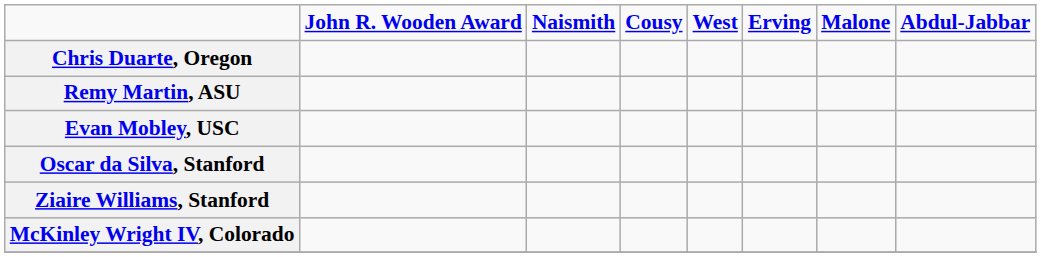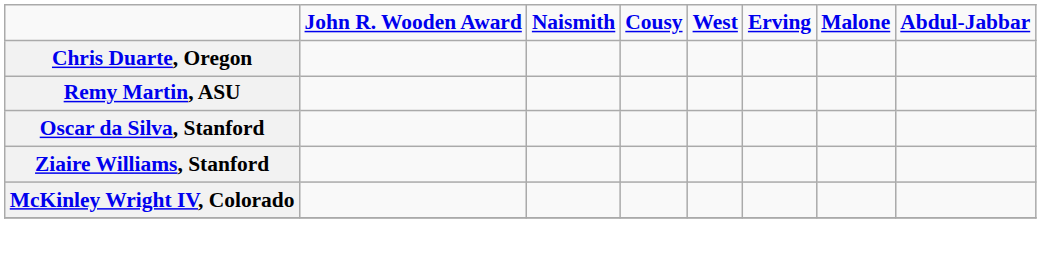 <table class="wikitable" style="white-space:nowrap; font-size:90%;">
 <tr>
 <td></td>
 <td><strong><a href='#'>John R. Wooden Award</a></strong></td>
 <td><strong><a href='#'>Naismith</a></strong></td>
 <td><strong><a href='#'>Cousy</a></strong></td>
 <td><strong><a href='#'>West</a></strong></td>
 <td><strong><a href='#'>Erving</a></strong></td>
 <td><strong><a href='#'>Malone</a></strong></td>
 <td><strong><a href='#'>Abdul-Jabbar</a></strong></td>
 </tr>
 <tr>
 <th><a href='#'>Chris Duarte</a>, Oregon</th>
 <td></td>
 <td></td>
 <td></td>
 <td></td>
 <td></td>
 <td></td>
 <td></td>
 </tr>
 <tr>
 <th><a href='#'>Remy Martin</a>, ASU</th>
-<td></td>
-<td></td>
-<td></td>
-<td></td>
-<td></td>
-<td></td>
-<td></td>
-</tr>
-<tr>
-<th><a href='#'>Evan Mobley</a>, USC</th>
 <td></td>
 <td></td>
 <td></td>
 <td></td>
 <td></td>
 <td></td>
 <td></td>
 </tr>
 <tr>
 <th><a href='#'>Oscar da Silva</a>, Stanford</th>
 <td></td>
 <td></td>
 <td></td>
 <td></td>
 <td></td>
 <td></td>
 <td></td>
 </tr>
 <tr>
 <th><a href='#'>Ziaire Williams</a>, Stanford</th>
 <td></td>
 <td></td>
 <td></td>
 <td></td>
 <td></td>
 <td></td>
 <td></td>
 </tr>
 <tr>
 <th><a href='#'>McKinley Wright IV</a>, Colorado</th>
 <td></td>
 <td></td>
 <td></td>
 <td></td>
 <td></td>
 <td></td>
 <td></td>
 </tr>
 <tr>
 </tr>
 </table>
